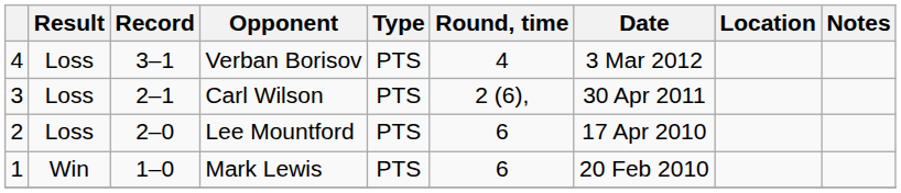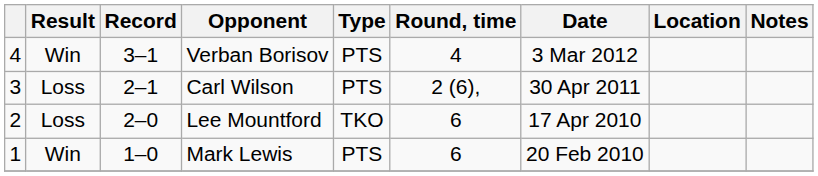 <table class="wikitable" style="text-align:center">
 <tr>
 <th></th>
 <th>Result</th>
 <th>Record</th>
 <th>Opponent</th>
 <th>Type</th>
 <th>Round, time</th>
 <th>Date</th>
 <th>Location</th>
 <th>Notes</th>
 </tr>
 <tr>
 <td>4</td>
-<td>Loss</td>
+<td>Win</td>
 <td>3–1</td>
 <td style="text-align:left;">Verban Borisov</td>
 <td>PTS</td>
 <td>4</td>
 <td>3 Mar 2012</td>
 <td style="text-align:left;"></td>
 <td></td>
 </tr>
 <tr>
 <td>3</td>
 <td>Loss</td>
 <td>2–1</td>
 <td style="text-align:left;">Carl Wilson</td>
 <td>PTS</td>
 <td>2 (6), </td>
 <td>30 Apr 2011</td>
 <td style="text-align:left;"></td>
 <td></td>
 </tr>
 <tr>
 <td>2</td>
 <td>Loss</td>
 <td>2–0</td>
 <td style="text-align:left;">Lee Mountford</td>
-<td>PTS</td>
+<td>TKO</td>
 <td>6</td>
 <td>17 Apr 2010</td>
 <td style="text-align:left;"></td>
 <td></td>
 </tr>
 <tr>
 <td>1</td>
 <td>Win</td>
 <td>1–0</td>
 <td style="text-align:left;">Mark Lewis</td>
 <td>PTS</td>
 <td>6</td>
 <td>20 Feb 2010</td>
 <td style="text-align:left;"></td>
 <td></td>
 </tr>
 <tr>
 </tr>
 </table>
